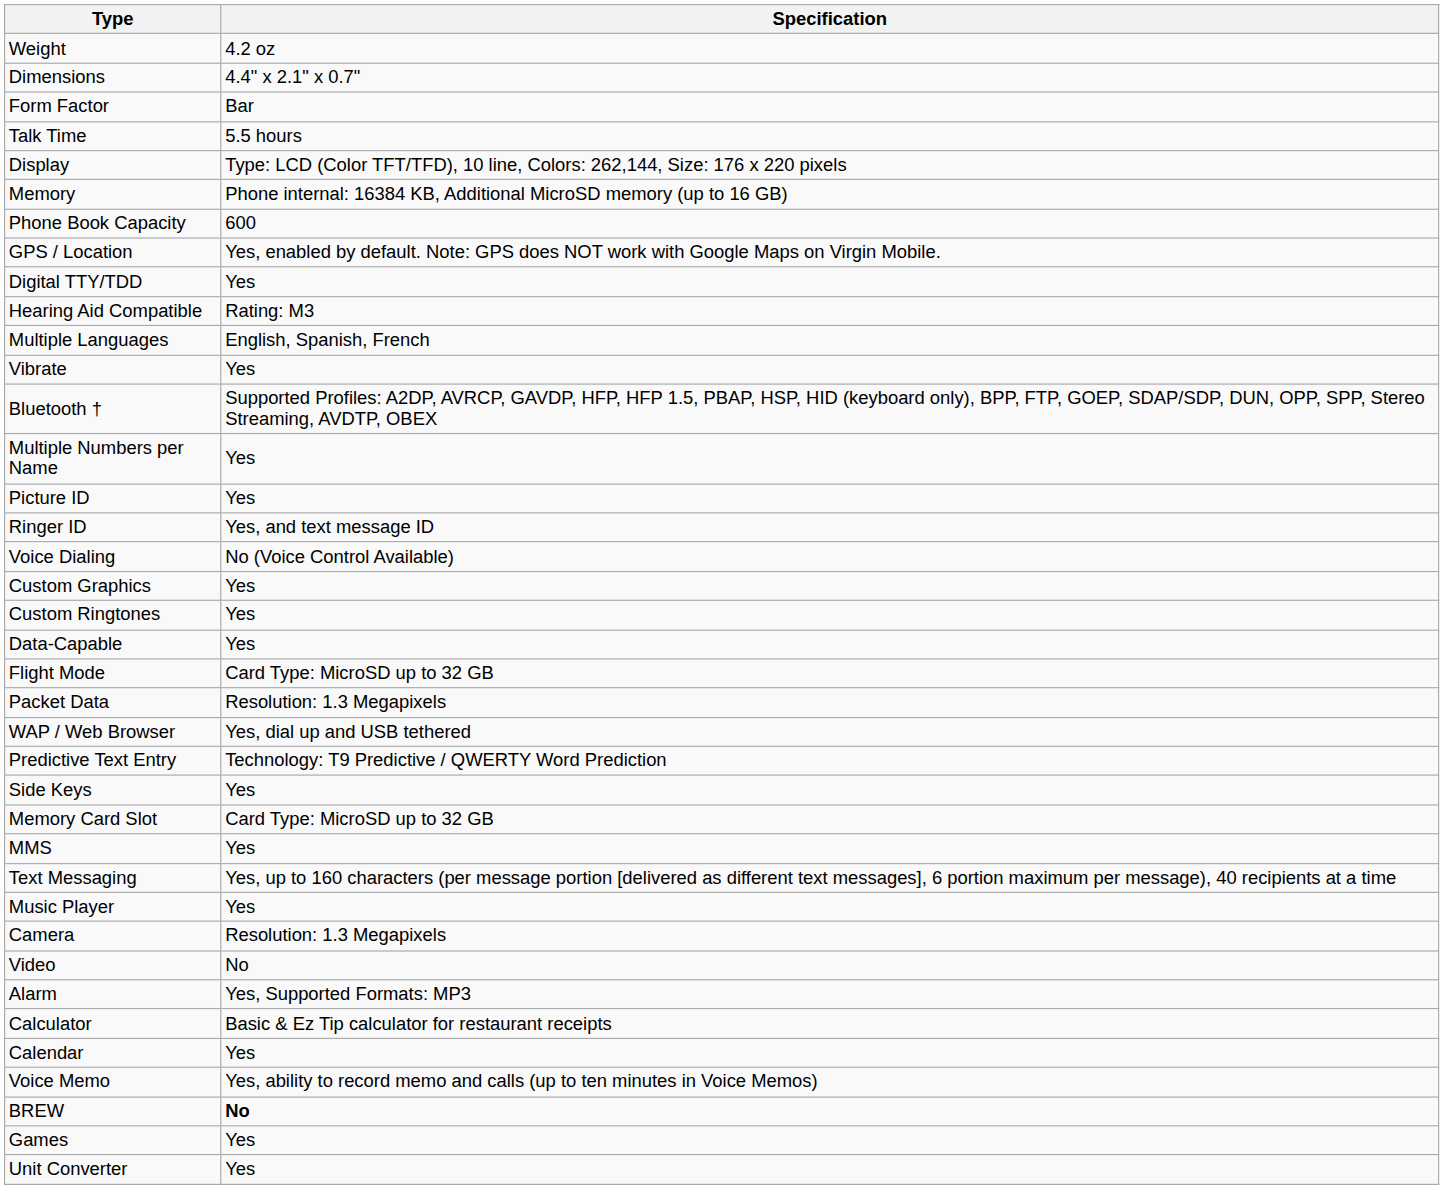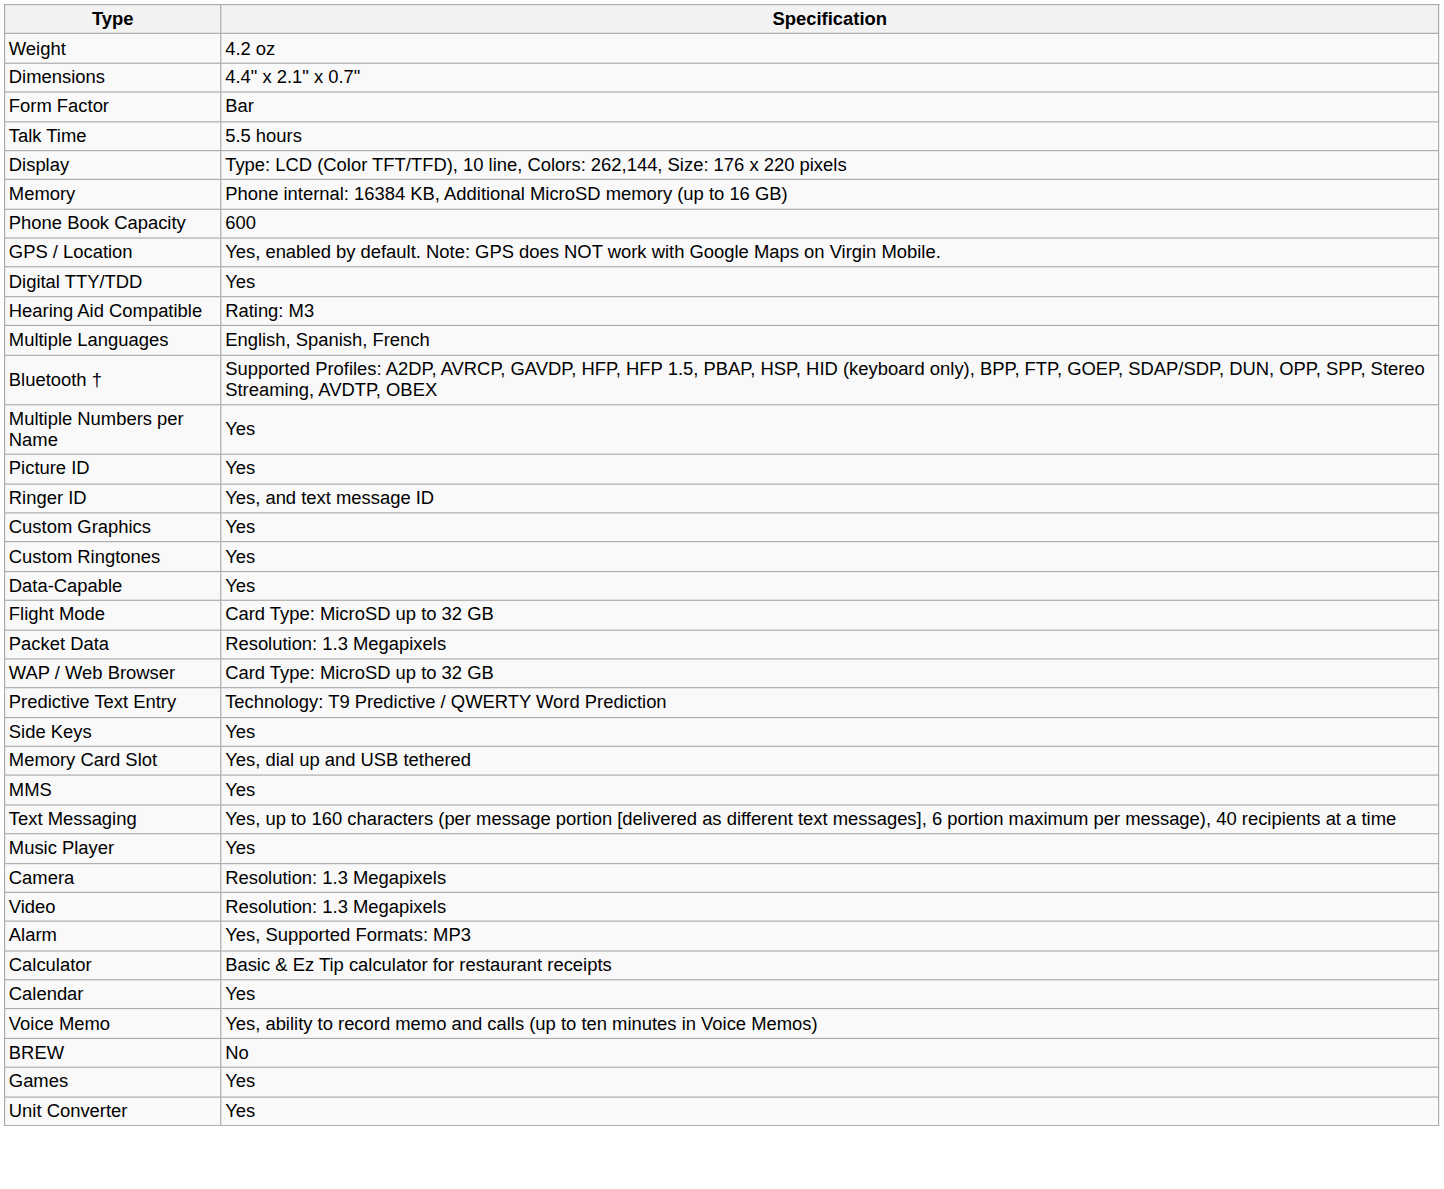 <table class="wikitable">
 <tr>
 <th>Type</th>
 <th>Specification</th>
 </tr>
 <tr>
 <td>Weight</td>
 <td>4.2 oz</td>
 </tr>
 <tr>
 <td>Dimensions</td>
 <td>4.4" x 2.1" x 0.7"</td>
 </tr>
 <tr>
 <td>Form Factor</td>
 <td>Bar</td>
 </tr>
 <tr>
 <td>Talk Time</td>
 <td>5.5 hours</td>
 </tr>
 <tr>
 <td>Display</td>
 <td>Type: LCD (Color TFT/TFD), 10 line, Colors: 262,144, Size: 176 x 220 pixels</td>
 </tr>
 <tr>
 <td>Memory</td>
 <td>Phone internal: 16384 KB, Additional MicroSD memory (up to 16 GB)</td>
 </tr>
 <tr>
 <td>Phone Book Capacity</td>
 <td>600</td>
 </tr>
 <tr>
 <td>GPS / Location</td>
 <td>Yes, enabled by default. Note: GPS does NOT work with Google Maps on Virgin Mobile.</td>
 </tr>
 <tr>
 <td>Digital TTY/TDD</td>
 <td>Yes</td>
 </tr>
 <tr>
 <td>Hearing Aid Compatible</td>
 <td>Rating: M3</td>
 </tr>
 <tr>
 <td>Multiple Languages</td>
 <td>English, Spanish, French</td>
 </tr>
 <tr>
-<td>Vibrate</td>
-<td>Yes</td>
-</tr>
-<tr>
 <td>Bluetooth †</td>
 <td>Supported Profiles: A2DP, AVRCP, GAVDP, HFP, HFP 1.5, PBAP, HSP, HID (keyboard only), BPP, FTP, GOEP, SDAP/SDP, DUN, OPP, SPP, Stereo Streaming, AVDTP, OBEX</td>
 </tr>
 <tr>
 <td>Multiple Numbers per Name</td>
 <td>Yes</td>
 </tr>
 <tr>
 <td>Picture ID</td>
 <td>Yes</td>
 </tr>
 <tr>
 <td>Ringer ID</td>
 <td>Yes, and text message ID</td>
-</tr>
-<tr>
-<td>Voice Dialing</td>
-<td>No (Voice Control Available)</td>
 </tr>
 <tr>
 <td>Custom Graphics</td>
 <td>Yes</td>
 </tr>
 <tr>
 <td>Custom Ringtones</td>
 <td>Yes</td>
 </tr>
 <tr>
 <td>Data-Capable</td>
 <td>Yes</td>
 </tr>
 <tr>
 <td>Flight Mode</td>
 <td>Card Type: MicroSD up to 32 GB</td>
 </tr>
 <tr>
 <td>Packet Data</td>
 <td>Resolution: 1.3 Megapixels</td>
 </tr>
 <tr>
 <td>WAP / Web Browser</td>
-<td>Yes, dial up and USB tethered</td>
+<td>Card Type: MicroSD up to 32 GB</td>
 </tr>
 <tr>
 <td>Predictive Text Entry</td>
 <td>Technology: T9  Predictive / QWERTY Word Prediction</td>
 </tr>
 <tr>
 <td>Side Keys</td>
 <td>Yes</td>
 </tr>
 <tr>
 <td>Memory Card Slot</td>
-<td>Card Type: MicroSD up to 32 GB</td>
+<td>Yes, dial up and USB tethered</td>
 </tr>
 <tr>
 <td>MMS</td>
 <td>Yes</td>
 </tr>
 <tr>
 <td>Text Messaging</td>
 <td>Yes, up to 160 characters (per message portion [delivered as different text messages], 6 portion maximum per message), 40 recipients at a time</td>
 </tr>
 <tr>
 <td>Music Player</td>
 <td>Yes</td>
 </tr>
 <tr>
 <td>Camera</td>
 <td>Resolution: 1.3 Megapixels</td>
 </tr>
 <tr>
 <td>Video</td>
-<td>No</td>
+<td>Resolution: 1.3 Megapixels</td>
 </tr>
 <tr>
 <td>Alarm</td>
 <td>Yes, Supported Formats: MP3</td>
 </tr>
 <tr>
 <td>Calculator</td>
 <td>Basic & Ez Tip calculator for restaurant receipts</td>
 </tr>
 <tr>
 <td>Calendar</td>
 <td>Yes</td>
 </tr>
 <tr>
 <td>Voice Memo</td>
 <td>Yes, ability to record memo and calls (up to ten minutes in Voice Memos)</td>
 </tr>
 <tr>
 <td>BREW</td>
-<td><strong>No</strong></td>
+<td>No</td>
 </tr>
 <tr>
 <td>Games</td>
 <td>Yes</td>
 </tr>
 <tr>
 <td>Unit Converter</td>
 <td>Yes</td>
 </tr>
 <tr>
 </tr>
 </table>
